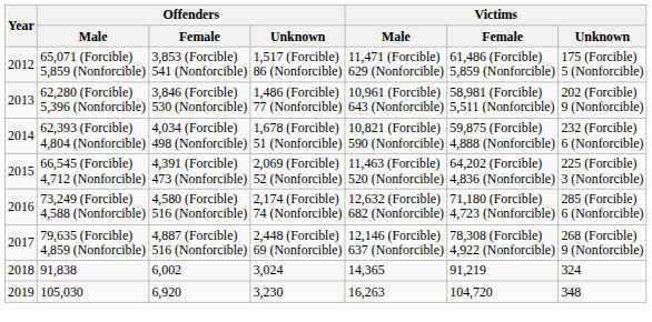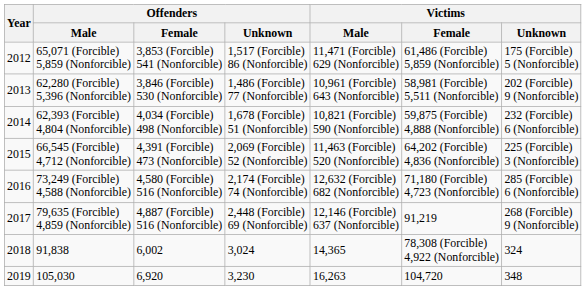 <table class="wikitable">
 <tr>
 <th rowspan=2>Year</th>
 <th colspan=3>Offenders</th>
 <th colspan=3>Victims</th>
 </tr>
 <tr>
 <th>Male</th>
 <th>Female</th>
 <th>Unknown</th>
 <th>Male</th>
 <th>Female</th>
 <th>Unknown</th>
 </tr>
 <tr>
 <td>2012</td>
 <td>65,071 (Forcible)<br>5,859 (Nonforcible)</td>
 <td>3,853 (Forcible)<br>541 (Nonforcible)</td>
 <td>1,517 (Forcible)<br>86 (Nonforcible)</td>
 <td>11,471 (Forcible)<br>629 (Nonforcible)</td>
 <td>61,486 (Forcible)<br>5,859 (Nonforcible)</td>
 <td>175 (Forcible)<br>5 (Nonforcible)</td>
 </tr>
 <tr>
 <td>2013</td>
 <td>62,280 (Forcible)<br>5,396 (Nonforcible)</td>
 <td>3,846 (Forcible)<br>530 (Nonforcible)</td>
 <td>1,486 (Forcible)<br>77 (Nonforcible)</td>
 <td>10,961 (Forcible)<br>643 (Nonforcible)</td>
 <td>58,981 (Forcible)<br>5,511 (Nonforcible)</td>
 <td>202 (Forcible)<br>9 (Nonforcible)</td>
 </tr>
 <tr>
 <td>2014</td>
 <td>62,393 (Forcible)<br>4,804 (Nonforcible)</td>
 <td>4,034 (Forcible)<br>498 (Nonforcible)</td>
 <td>1,678 (Forcible)<br>51 (Nonforcible)</td>
 <td>10,821 (Forcible)<br>590  (Nonforcible)</td>
 <td>59,875 (Forcible)<br>4,888 (Nonforcible)</td>
 <td>232 (Forcible)<br>6 (Nonforcible)</td>
 </tr>
 <tr>
 <td>2015</td>
 <td>66,545 (Forcible)<br>4,712 (Nonforcible)</td>
 <td>4,391 (Forcible)<br>473 (Nonforcible)</td>
 <td>2,069 (Forcible)<br>52 (Nonforcible)</td>
 <td>11,463 (Forcible)<br>520 (Nonforcible)</td>
 <td>64,202 (Forcible)<br>4,836 (Nonforcible)</td>
 <td>225 (Forcible)<br>3 (Nonforcible)</td>
 </tr>
 <tr>
 <td>2016</td>
 <td>73,249 (Forcible)<br>4,588 (Nonforcible)</td>
 <td>4,580 (Forcible)<br>516 (Nonforcible)</td>
 <td>2,174 (Forcible)<br>74 (Nonforcible)</td>
 <td>12,632 (Forcible)<br>682 (Nonforcible)</td>
 <td>71,180 (Forcible)<br>4,723 (Nonforcible)</td>
 <td>285 (Forcible)<br>6 (Nonforcible)</td>
 </tr>
 <tr>
 <td>2017</td>
 <td>79,635 (Forcible)<br>4,859 (Nonforcible)</td>
 <td>4,887 (Forcible)<br>516 (Nonforcible)</td>
 <td>2,448 (Forcible)<br>69 (Nonforcible)</td>
 <td>12,146 (Forcible)<br>637 (Nonforcible)</td>
-<td>78,308 (Forcible)<br>4,922 (Nonforcible)</td>
+<td>91,219</td>
 <td>268 (Forcible)<br>9 (Nonforcible)</td>
 </tr>
 <tr>
 <td>2018</td>
 <td>91,838</td>
 <td>6,002</td>
 <td>3,024</td>
 <td>14,365</td>
-<td>91,219</td>
+<td>78,308 (Forcible)<br>4,922 (Nonforcible)</td>
 <td>324</td>
 </tr>
 <tr>
 <td>2019</td>
 <td>105,030</td>
 <td>6,920</td>
 <td>3,230</td>
 <td>16,263</td>
 <td>104,720</td>
 <td>348</td>
 </tr>
 </table>
